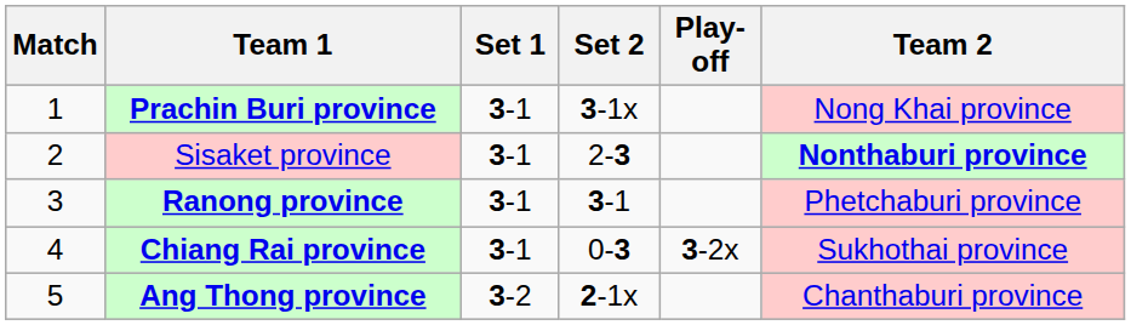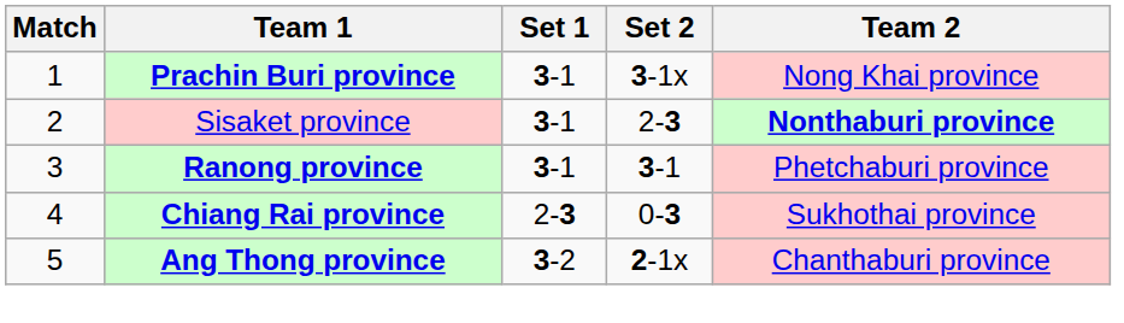 <table class="wikitable" style="text-align: center">
 <tr>
 <th width="30pt">Match</th>
 <th width="210pt">Team 1</th>
 <th width="50pt">Set 1</th>
 <th width="50pt">Set 2</th>
-<th width="50pt">Play-off</th>
 <th width="210pt">Team 2</th>
 </tr>
 <tr>
 <td>1</td>
 <td style="background:#ccffcc;"> <strong><a href='#'>Prachin Buri province</a></strong></td>
 <td><strong>3</strong>-1</td>
 <td><strong>3</strong>-<span>1x</span></td>
-<td></td>
 <td style = "background:#ffcccc;"> <a href='#'>Nong Khai province</a></td>
 </tr>
 <tr>
 <td>2</td>
 <td style="background:#ffcccc;"> <a href='#'>Sisaket province</a></td>
 <td><strong>3</strong>-1</td>
 <td>2-<strong>3</strong></td>
-<td></td>
 <td style = "background:#ccffcc;"> <strong><a href='#'>Nonthaburi province</a></strong></td>
 </tr>
 <tr>
 <td>3</td>
 <td style="background:#ccffcc;"> <strong><a href='#'>Ranong province</a></strong></td>
 <td><strong>3</strong>-1</td>
 <td><strong>3</strong>-1</td>
-<td></td>
 <td style = "background:#ffcccc;"> <a href='#'>Phetchaburi province</a></td>
 </tr>
 <tr>
 <td>4</td>
 <td style="background:#ccffcc;"> <strong><a href='#'>Chiang Rai province</a></strong></td>
-<td><strong>3</strong>-1</td>
+<td>2-<strong>3</strong></td>
 <td>0-<strong>3</strong></td>
-<td><strong>3</strong>-<span>2x</span></td>
 <td style = "background:#ffcccc;"> <a href='#'>Sukhothai province</a></td>
 </tr>
 <tr>
 <td>5</td>
 <td style="background:#ccffcc;"> <strong><a href='#'>Ang Thong province</a></strong></td>
 <td><strong>3</strong>-2</td>
 <td><strong>2</strong>-<span>1x</span></td>
-<td></td>
 <td style = "background:#ffcccc;"> <a href='#'>Chanthaburi province</a></td>
 </tr>
 </table>
